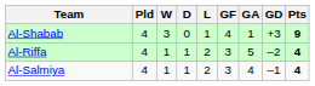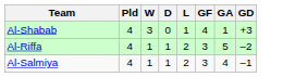 <table class="wikitable" style="text-align:center;">
 <tr>
 <th width=165>Team</th>
 <th width=20>Pld</th>
 <th width=20>W</th>
 <th width=20>D</th>
 <th width=20>L</th>
 <th width=20>GF</th>
 <th width=20>GA</th>
 <th width=20>GD</th>
-<th width=20>Pts</th>
 </tr>
 <tr style="background:#ccffcc;">
 <td style="text-align:left;"> <a href='#'>Al-Shabab</a></td>
 <td>4</td>
 <td>3</td>
 <td>0</td>
 <td>1</td>
 <td>4</td>
 <td>1</td>
 <td>+3</td>
-<td><strong>9</strong></td>
 </tr>
 <tr style="background:#ccffcc;">
 <td style="text-align:left;"> <a href='#'>Al-Riffa</a></td>
 <td>4</td>
 <td>1</td>
 <td>1</td>
 <td>2</td>
 <td>3</td>
 <td>5</td>
 <td>–2</td>
-<td><strong>4</strong></td>
 </tr>
 <tr>
 <td style="text-align:left;"> <a href='#'>Al-Salmiya</a></td>
 <td>4</td>
 <td>1</td>
 <td>1</td>
 <td>2</td>
 <td>3</td>
 <td>4</td>
 <td>–1</td>
-<td><strong>4</strong></td>
 </tr>
 </table>
